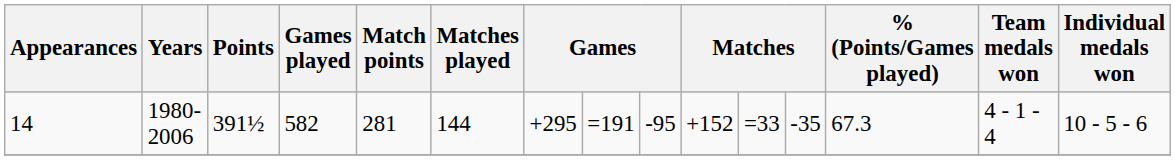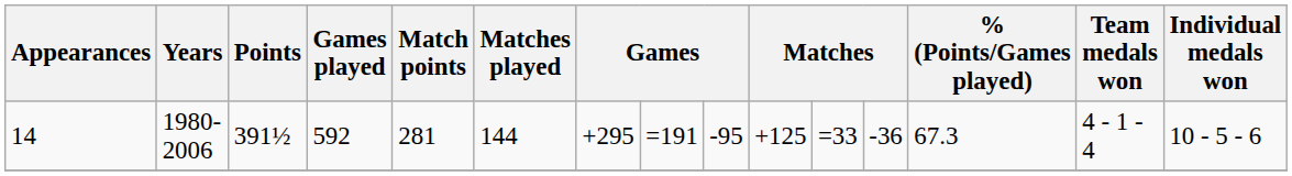 <table class="wikitable">
 <tr>
 <th>Appearances</th>
 <th>Years</th>
 <th>Points</th>
 <th>Games played</th>
 <th>Match points</th>
 <th>Matches played</th>
 <th colspan=3>Games</th>
 <th colspan=3>Matches</th>
 <th>% (Points/Games played)</th>
 <th>Team medals won</th>
 <th>Individual medals won</th>
 </tr>
 <tr>
 <td>14</td>
 <td>1980-2006</td>
 <td>391½</td>
-<td>582</td>
+<td>592</td>
 <td>281</td>
 <td>144</td>
 <td>+295</td>
 <td>=191</td>
 <td>-95</td>
-<td>+152</td>
+<td>+125</td>
 <td>=33</td>
-<td>-35</td>
+<td>-36</td>
 <td>67.3</td>
 <td>4 - 1 - 4</td>
 <td>10 - 5 - 6</td>
 </tr>
 <tr>
 </tr>
 </table>
